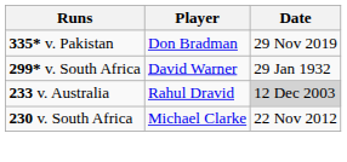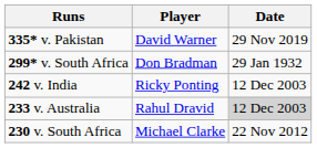 <table class="wikitable">
 <tr>
 <th>Runs</th>
 <th>Player</th>
 <th>Date</th>
 </tr>
 <tr>
 <td><strong>335*</strong> v. Pakistan</td>
-<td> <a href='#'>Don Bradman</a></td>
+<td> <a href='#'>David Warner</a></td>
 <td>29 Nov 2019</td>
 </tr>
 <tr>
 <td><strong>299*</strong> v. South Africa</td>
-<td> <a href='#'>David Warner</a></td>
+<td> <a href='#'>Don Bradman</a></td>
 <td>29 Jan 1932</td>
+</tr>
+<tr>
+<td><strong>242</strong> v. India</td>
+<td> <a href='#'>Ricky Ponting</a></td>
+<td>12 Dec 2003</td>
 </tr>
 <tr>
 <td><strong>233</strong> v. Australia</td>
 <td> <a href='#'>Rahul Dravid</a></td>
 <td style="background: lightgrey;">12 Dec 2003</td>
 </tr>
 <tr>
 <td><strong>230</strong> v. South Africa</td>
 <td> <a href='#'>Michael Clarke</a></td>
 <td>22 Nov 2012</td>
 </tr>
 </table>
